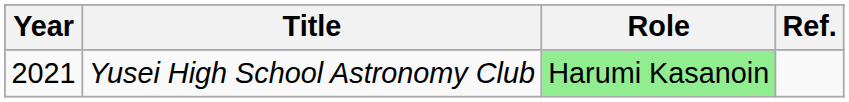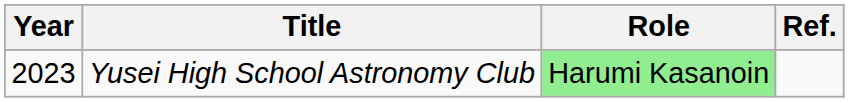 <table class="wikitable">
 <tr>
 <th>Year</th>
 <th>Title</th>
 <th>Role</th>
 <th>Ref.</th>
 </tr>
 <tr>
-<td>2021</td>
+<td>2023</td>
 <td><em>Yusei High School Astronomy Club</em></td>
 <td style="background: lightgreen;">Harumi Kasanoin</td>
 <td></td>
 </tr>
 </table>
